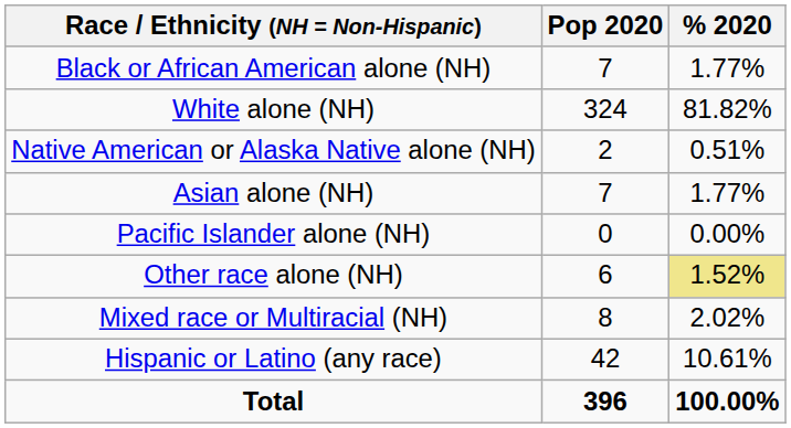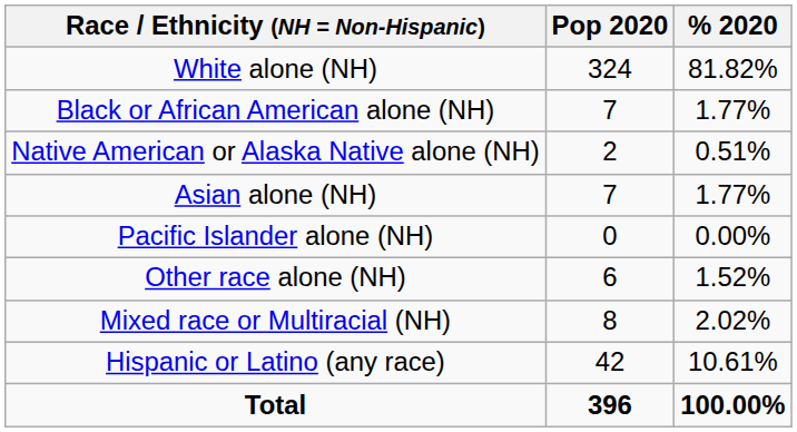 <table class="wikitable" style="text-align:center;">
 <tr>
 <th>Race / Ethnicity <small>(<em>NH = Non-Hispanic</em>)</small></th>
 <th>Pop 2020</th>
 <th>% 2020</th>
 </tr>
 <tr>
+<td><a href='#'>White</a> alone (NH)</td>
+<td>324</td>
+<td>81.82%</td>
+</tr>
+<tr>
 <td><a href='#'>Black or African American</a> alone (NH)</td>
 <td>7</td>
 <td>1.77%</td>
-</tr>
-<tr>
-<td><a href='#'>White</a> alone (NH)</td>
-<td>324</td>
-<td>81.82%</td>
 </tr>
 <tr>
 <td><a href='#'>Native American</a> or <a href='#'>Alaska Native</a> alone (NH)</td>
 <td>2</td>
 <td>0.51%</td>
 </tr>
 <tr>
 <td><a href='#'>Asian</a> alone (NH)</td>
 <td>7</td>
 <td>1.77%</td>
 </tr>
 <tr>
 <td><a href='#'>Pacific Islander</a> alone (NH)</td>
 <td>0</td>
 <td>0.00%</td>
 </tr>
 <tr>
 <td><a href='#'>Other race</a> alone (NH)</td>
 <td>6</td>
-<td style="background: khaki;">1.52%</td>
+<td>1.52%</td>
 </tr>
 <tr>
 <td><a href='#'>Mixed race or Multiracial</a> (NH)</td>
 <td>8</td>
 <td>2.02%</td>
 </tr>
 <tr>
 <td><a href='#'>Hispanic or Latino</a> (any race)</td>
 <td>42</td>
 <td>10.61%</td>
 </tr>
 <tr>
 <td><strong>Total</strong></td>
 <td><strong>396</strong></td>
 <td><strong>100.00%</strong></td>
 </tr>
 </table>
